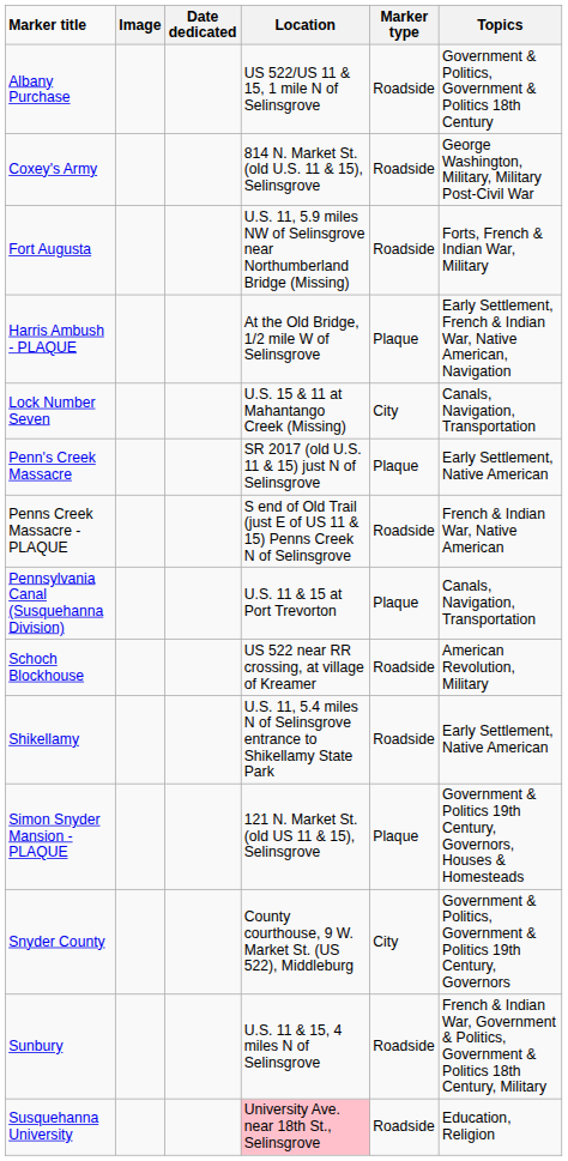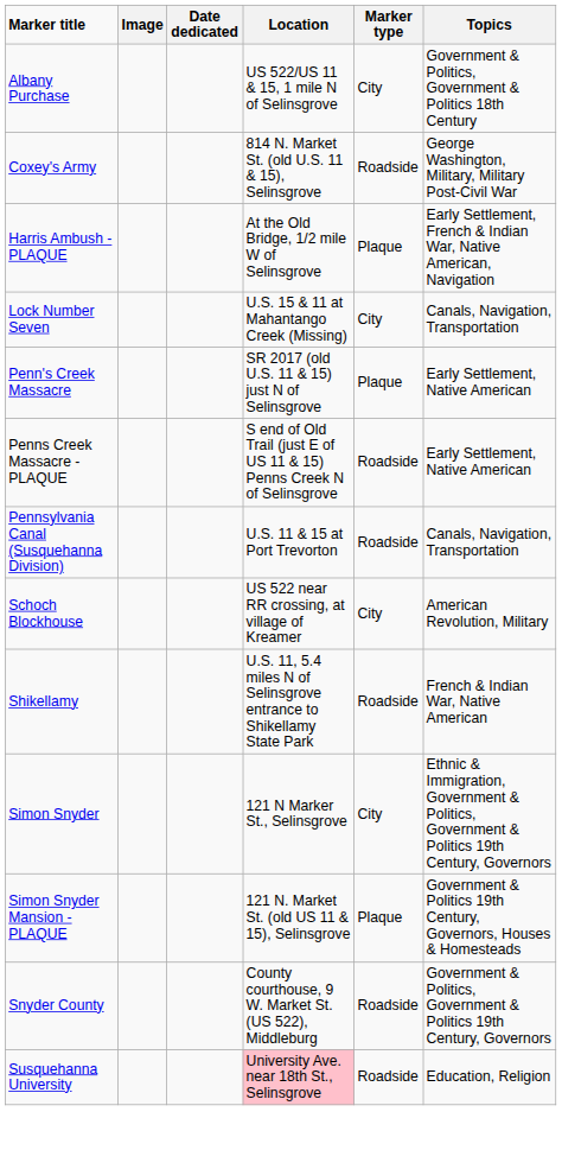 <table class="wikitable sortable" style="width:98%">
 <tr>
 <td><strong>Marker title</strong></td>
 <th class="unsortable"><strong>Image</strong></th>
 <th><strong>Date dedicated</strong></th>
 <th><strong>Location</strong></th>
 <th><strong>Marker type</strong></th>
 <th><strong>Topics</strong></th>
 </tr>
 <tr ->
 <td><a href='#'>Albany Purchase</a></td>
 <td></td>
 <td></td>
 <td>US 522/US 11 & 15, 1 mile N of Selinsgrove<br><small></small></td>
-<td>Roadside</td>
+<td>City</td>
 <td>Government & Politics, Government & Politics 18th Century</td>
 </tr>
 <tr ->
 <td><a href='#'>Coxey's Army</a></td>
 <td></td>
 <td></td>
 <td>814 N. Market St. (old U.S. 11 & 15), Selinsgrove<br><small></small></td>
 <td>Roadside</td>
 <td>George Washington, Military, Military Post-Civil War</td>
-</tr>
-<tr ->
-<td><a href='#'>Fort Augusta</a></td>
-<td></td>
-<td></td>
-<td>U.S. 11, 5.9 miles NW of Selinsgrove near Northumberland Bridge (Missing)<br><small></small></td>
-<td>Roadside</td>
-<td>Forts, French & Indian War, Military</td>
 </tr>
 <tr ->
 <td><a href='#'>Harris Ambush - PLAQUE</a></td>
 <td></td>
 <td></td>
 <td>At the Old Bridge, 1/2 mile W of Selinsgrove<br><small></small></td>
 <td>Plaque</td>
 <td>Early Settlement, French & Indian War, Native American, Navigation</td>
 </tr>
 <tr ->
 <td><a href='#'>Lock Number Seven</a></td>
 <td></td>
 <td></td>
 <td>U.S. 15 & 11 at Mahantango Creek (Missing)<br><small></small></td>
 <td>City</td>
 <td>Canals, Navigation, Transportation</td>
 </tr>
 <tr ->
 <td><a href='#'>Penn's Creek Massacre</a></td>
 <td></td>
 <td></td>
 <td>SR 2017 (old U.S. 11 & 15) just N of Selinsgrove<br><small></small></td>
 <td>Plaque</td>
 <td>Early Settlement, Native American</td>
 </tr>
 <tr ->
 <td>Penns Creek Massacre - PLAQUE</td>
 <td></td>
 <td></td>
 <td>S end of Old Trail (just E of US 11 & 15) Penns Creek N of Selinsgrove<br><small></small></td>
 <td>Roadside</td>
-<td>French & Indian War, Native American</td>
+<td>Early Settlement, Native American</td>
 </tr>
 <tr ->
 <td><a href='#'>Pennsylvania Canal (Susquehanna Division)</a></td>
 <td></td>
 <td></td>
 <td>U.S. 11 & 15 at Port Trevorton<br><small></small></td>
-<td>Plaque</td>
+<td>Roadside</td>
 <td>Canals, Navigation, Transportation</td>
 </tr>
 <tr ->
 <td><a href='#'>Schoch Blockhouse</a></td>
 <td></td>
 <td></td>
 <td>US 522 near RR crossing, at village of Kreamer<br><small></small></td>
-<td>Roadside</td>
+<td>City</td>
 <td>American Revolution, Military</td>
 </tr>
 <tr ->
 <td><a href='#'>Shikellamy</a></td>
 <td></td>
 <td></td>
 <td>U.S. 11, 5.4 miles N of Selinsgrove entrance to Shikellamy State Park<br><small></small></td>
 <td>Roadside</td>
-<td>Early Settlement, Native American</td>
+<td>French & Indian War, Native American</td>
+</tr>
+<tr ->
+<td><a href='#'>Simon Snyder</a></td>
+<td></td>
+<td></td>
+<td>121 N Marker St., Selinsgrove<br><small></small></td>
+<td>City</td>
+<td>Ethnic & Immigration, Government & Politics, Government & Politics 19th Century, Governors</td>
 </tr>
 <tr ->
 <td><a href='#'>Simon Snyder Mansion - PLAQUE</a></td>
 <td></td>
 <td></td>
 <td>121 N. Market St. (old US 11 & 15), Selinsgrove<br><small></small></td>
 <td>Plaque</td>
 <td>Government & Politics 19th Century, Governors, Houses & Homesteads</td>
 </tr>
 <tr ->
 <td><a href='#'>Snyder County</a></td>
 <td></td>
 <td></td>
 <td>County courthouse, 9 W. Market St. (US 522), Middleburg<br><small></small></td>
-<td>City</td>
+<td>Roadside</td>
 <td>Government & Politics, Government & Politics 19th Century, Governors</td>
-</tr>
-<tr ->
-<td><a href='#'>Sunbury</a></td>
-<td></td>
-<td></td>
-<td>U.S. 11 & 15, 4 miles N of Selinsgrove<br><small></small></td>
-<td>Roadside</td>
-<td>French & Indian War, Government & Politics, Government & Politics 18th Century, Military</td>
 </tr>
 <tr ->
 <td><a href='#'>Susquehanna University</a></td>
 <td></td>
 <td></td>
 <td style="background: pink;">University Ave. near 18th St., Selinsgrove<br><small></small></td>
 <td>Roadside</td>
 <td>Education, Religion</td>
 </tr>
 </table>
